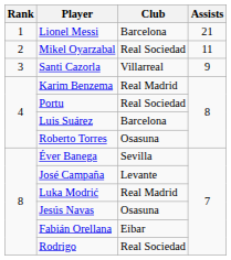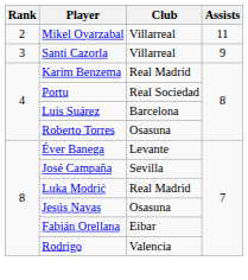 <table class="wikitable" style="text-align:center">
 <tr>
 <th>Rank</th>
 <th>Player</th>
 <th>Club</th>
 <th>Assists</th>
 </tr>
 <tr>
-<td>1</td>
-<td align="left"> <a href='#'>Lionel Messi</a></td>
-<td align="left">Barcelona</td>
-<td>21</td>
-</tr>
-<tr>
 <td>2</td>
 <td align="left"> <a href='#'>Mikel Oyarzabal</a></td>
-<td align="left">Real Sociedad</td>
+<td align="left">Villarreal</td>
 <td>11</td>
 </tr>
 <tr>
 <td>3</td>
 <td align="left"> <a href='#'>Santi Cazorla</a></td>
 <td align="left">Villarreal</td>
 <td>9</td>
 </tr>
 <tr>
 <td rowspan=4>4</td>
 <td align="left"> <a href='#'>Karim Benzema</a></td>
 <td align="left">Real Madrid</td>
 <td rowspan=4>8</td>
 </tr>
 <tr>
 <td align="left"> <a href='#'>Portu</a></td>
 <td align="left">Real Sociedad</td>
 </tr>
 <tr>
 <td align="left"> <a href='#'>Luis Suárez</a></td>
 <td align="left">Barcelona</td>
 </tr>
 <tr>
 <td align="left"> <a href='#'>Roberto Torres</a></td>
 <td align="left">Osasuna</td>
 </tr>
 <tr>
 <td rowspan=6>8</td>
 <td align="left"> <a href='#'>Éver Banega</a></td>
-<td align="left">Sevilla</td>
+<td align="left">Levante</td>
 <td rowspan=6>7</td>
 </tr>
 <tr>
 <td align="left"> <a href='#'>José Campaña</a></td>
-<td align="left">Levante</td>
+<td align="left">Sevilla</td>
 </tr>
 <tr>
 <td align="left"> <a href='#'>Luka Modrić</a></td>
 <td align="left">Real Madrid</td>
 </tr>
 <tr>
 <td align="left"> <a href='#'>Jesús Navas</a></td>
 <td align="left">Osasuna</td>
 </tr>
 <tr>
 <td align="left"> <a href='#'>Fabián Orellana</a></td>
 <td align="left">Eibar</td>
 </tr>
 <tr>
 <td align="left"> <a href='#'>Rodrigo</a></td>
-<td align="left">Real Sociedad</td>
+<td align="left">Valencia</td>
 </tr>
 </table>
